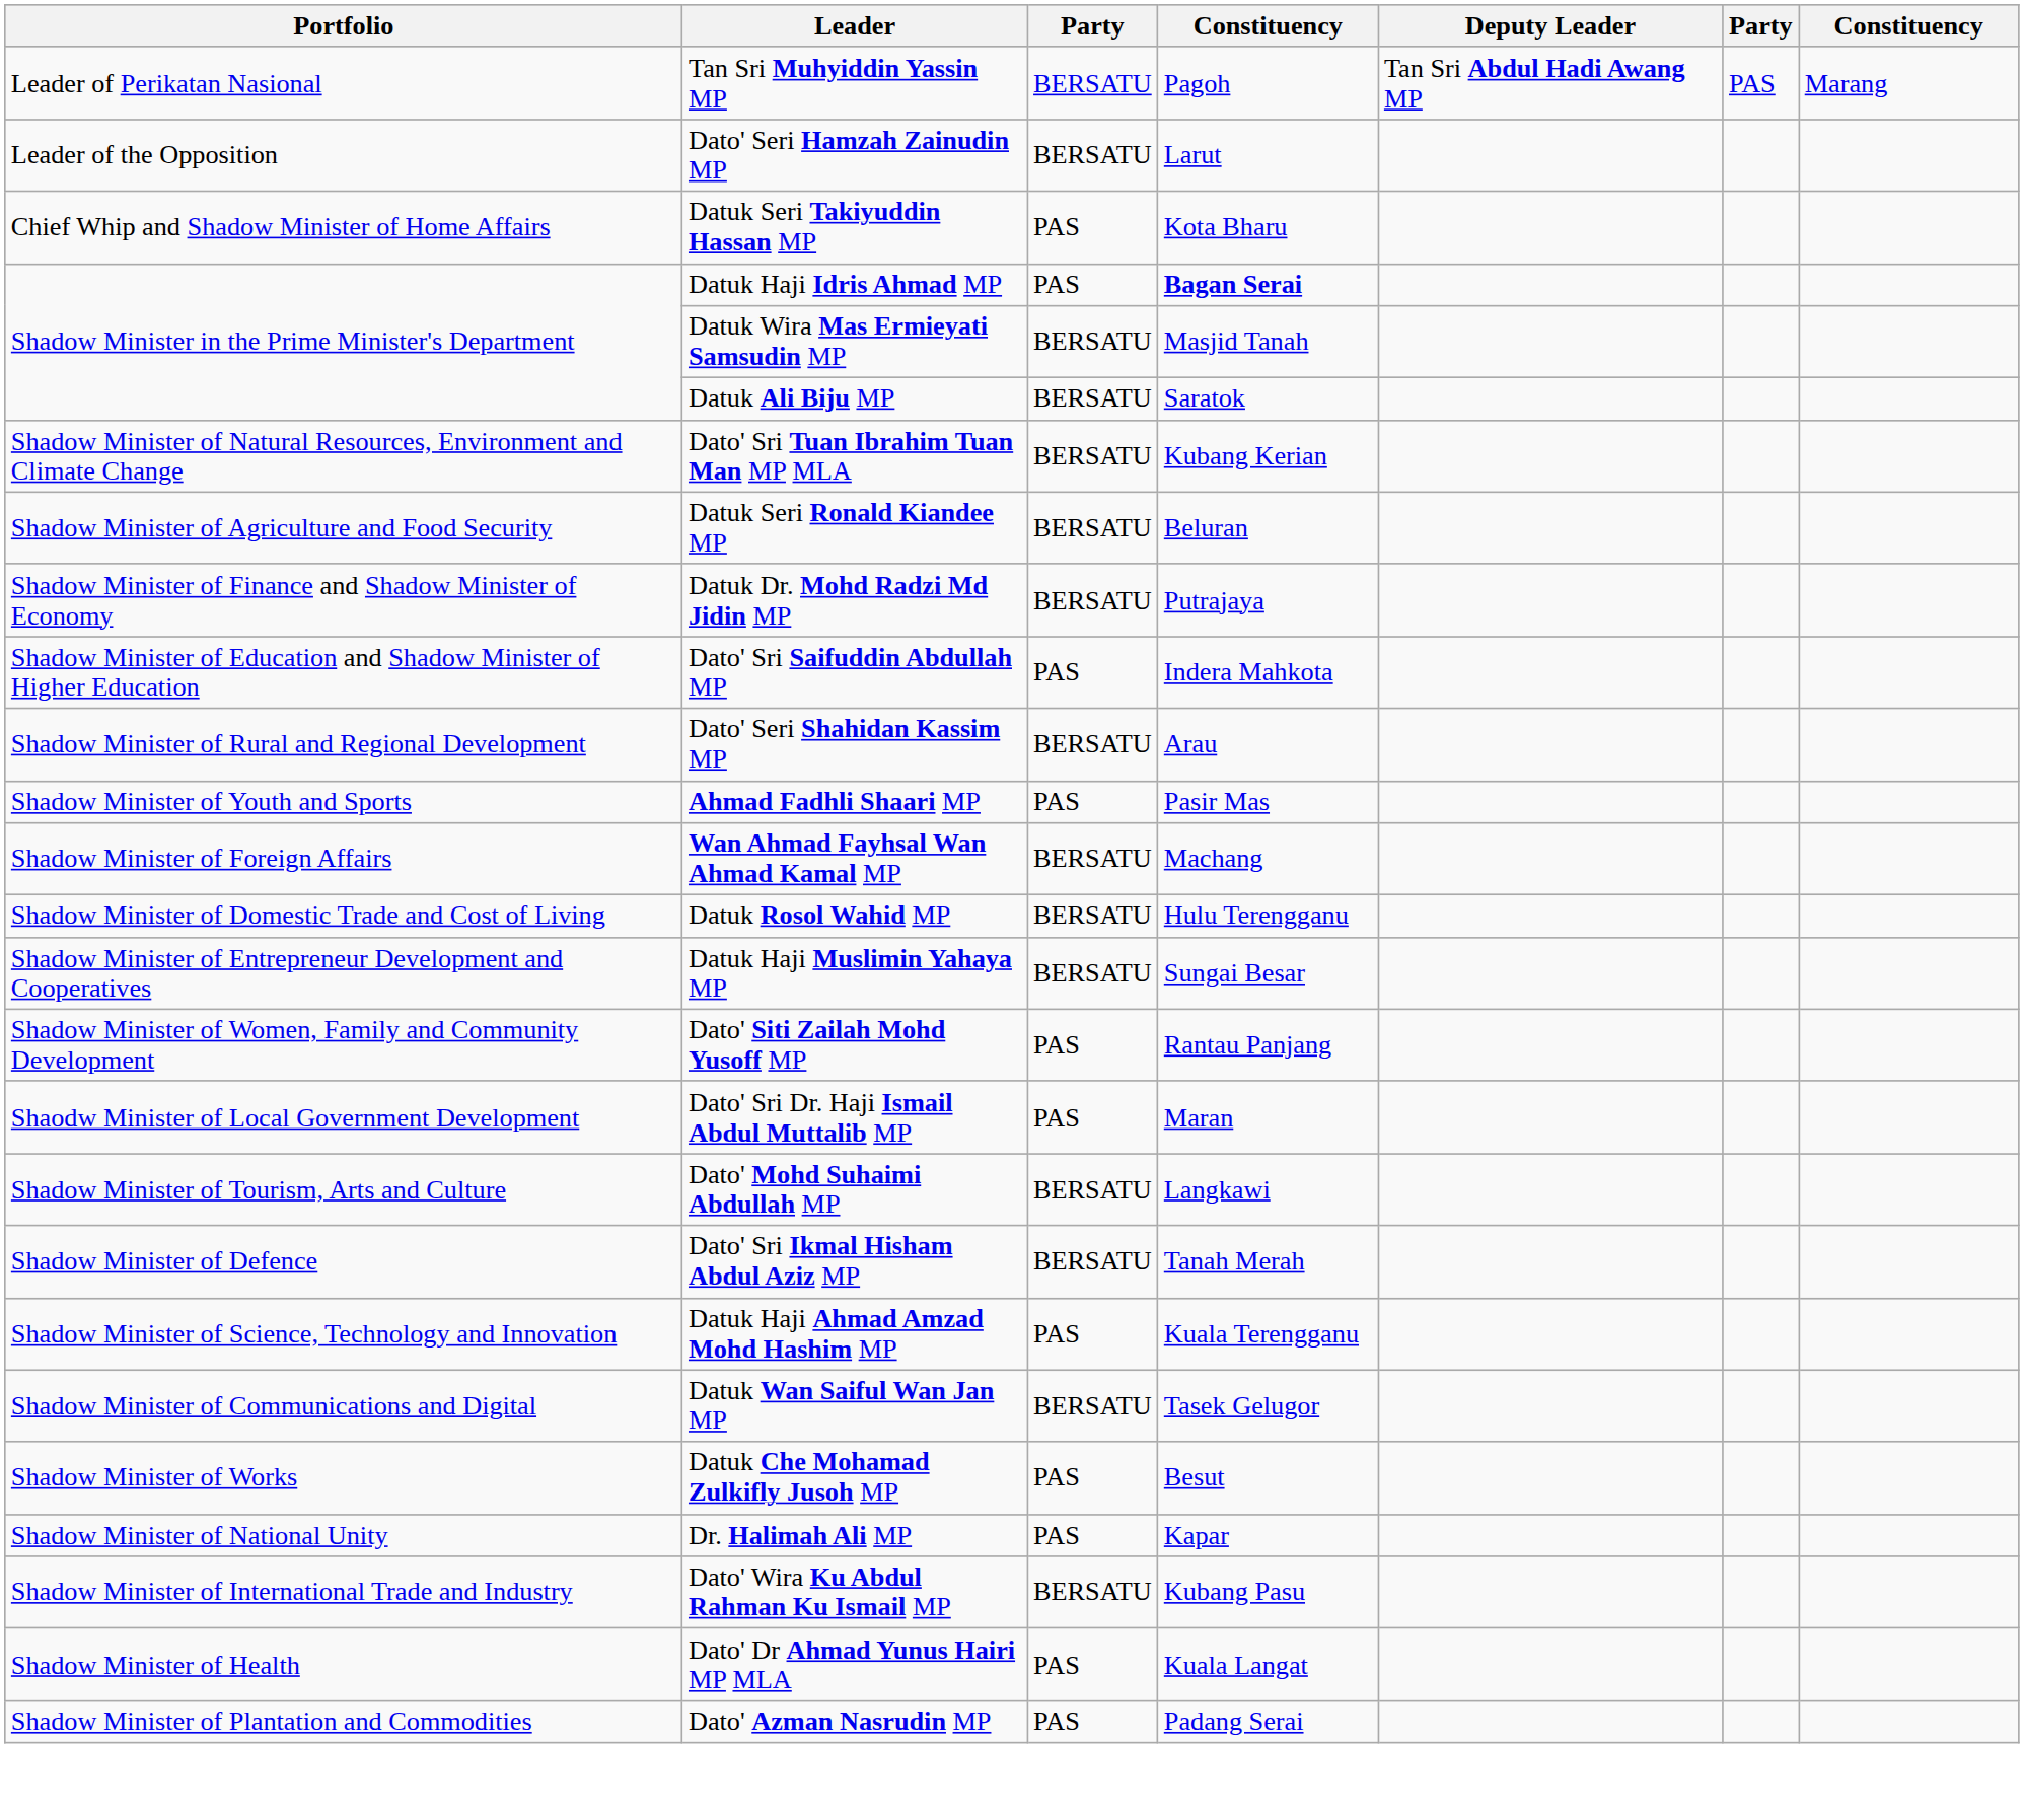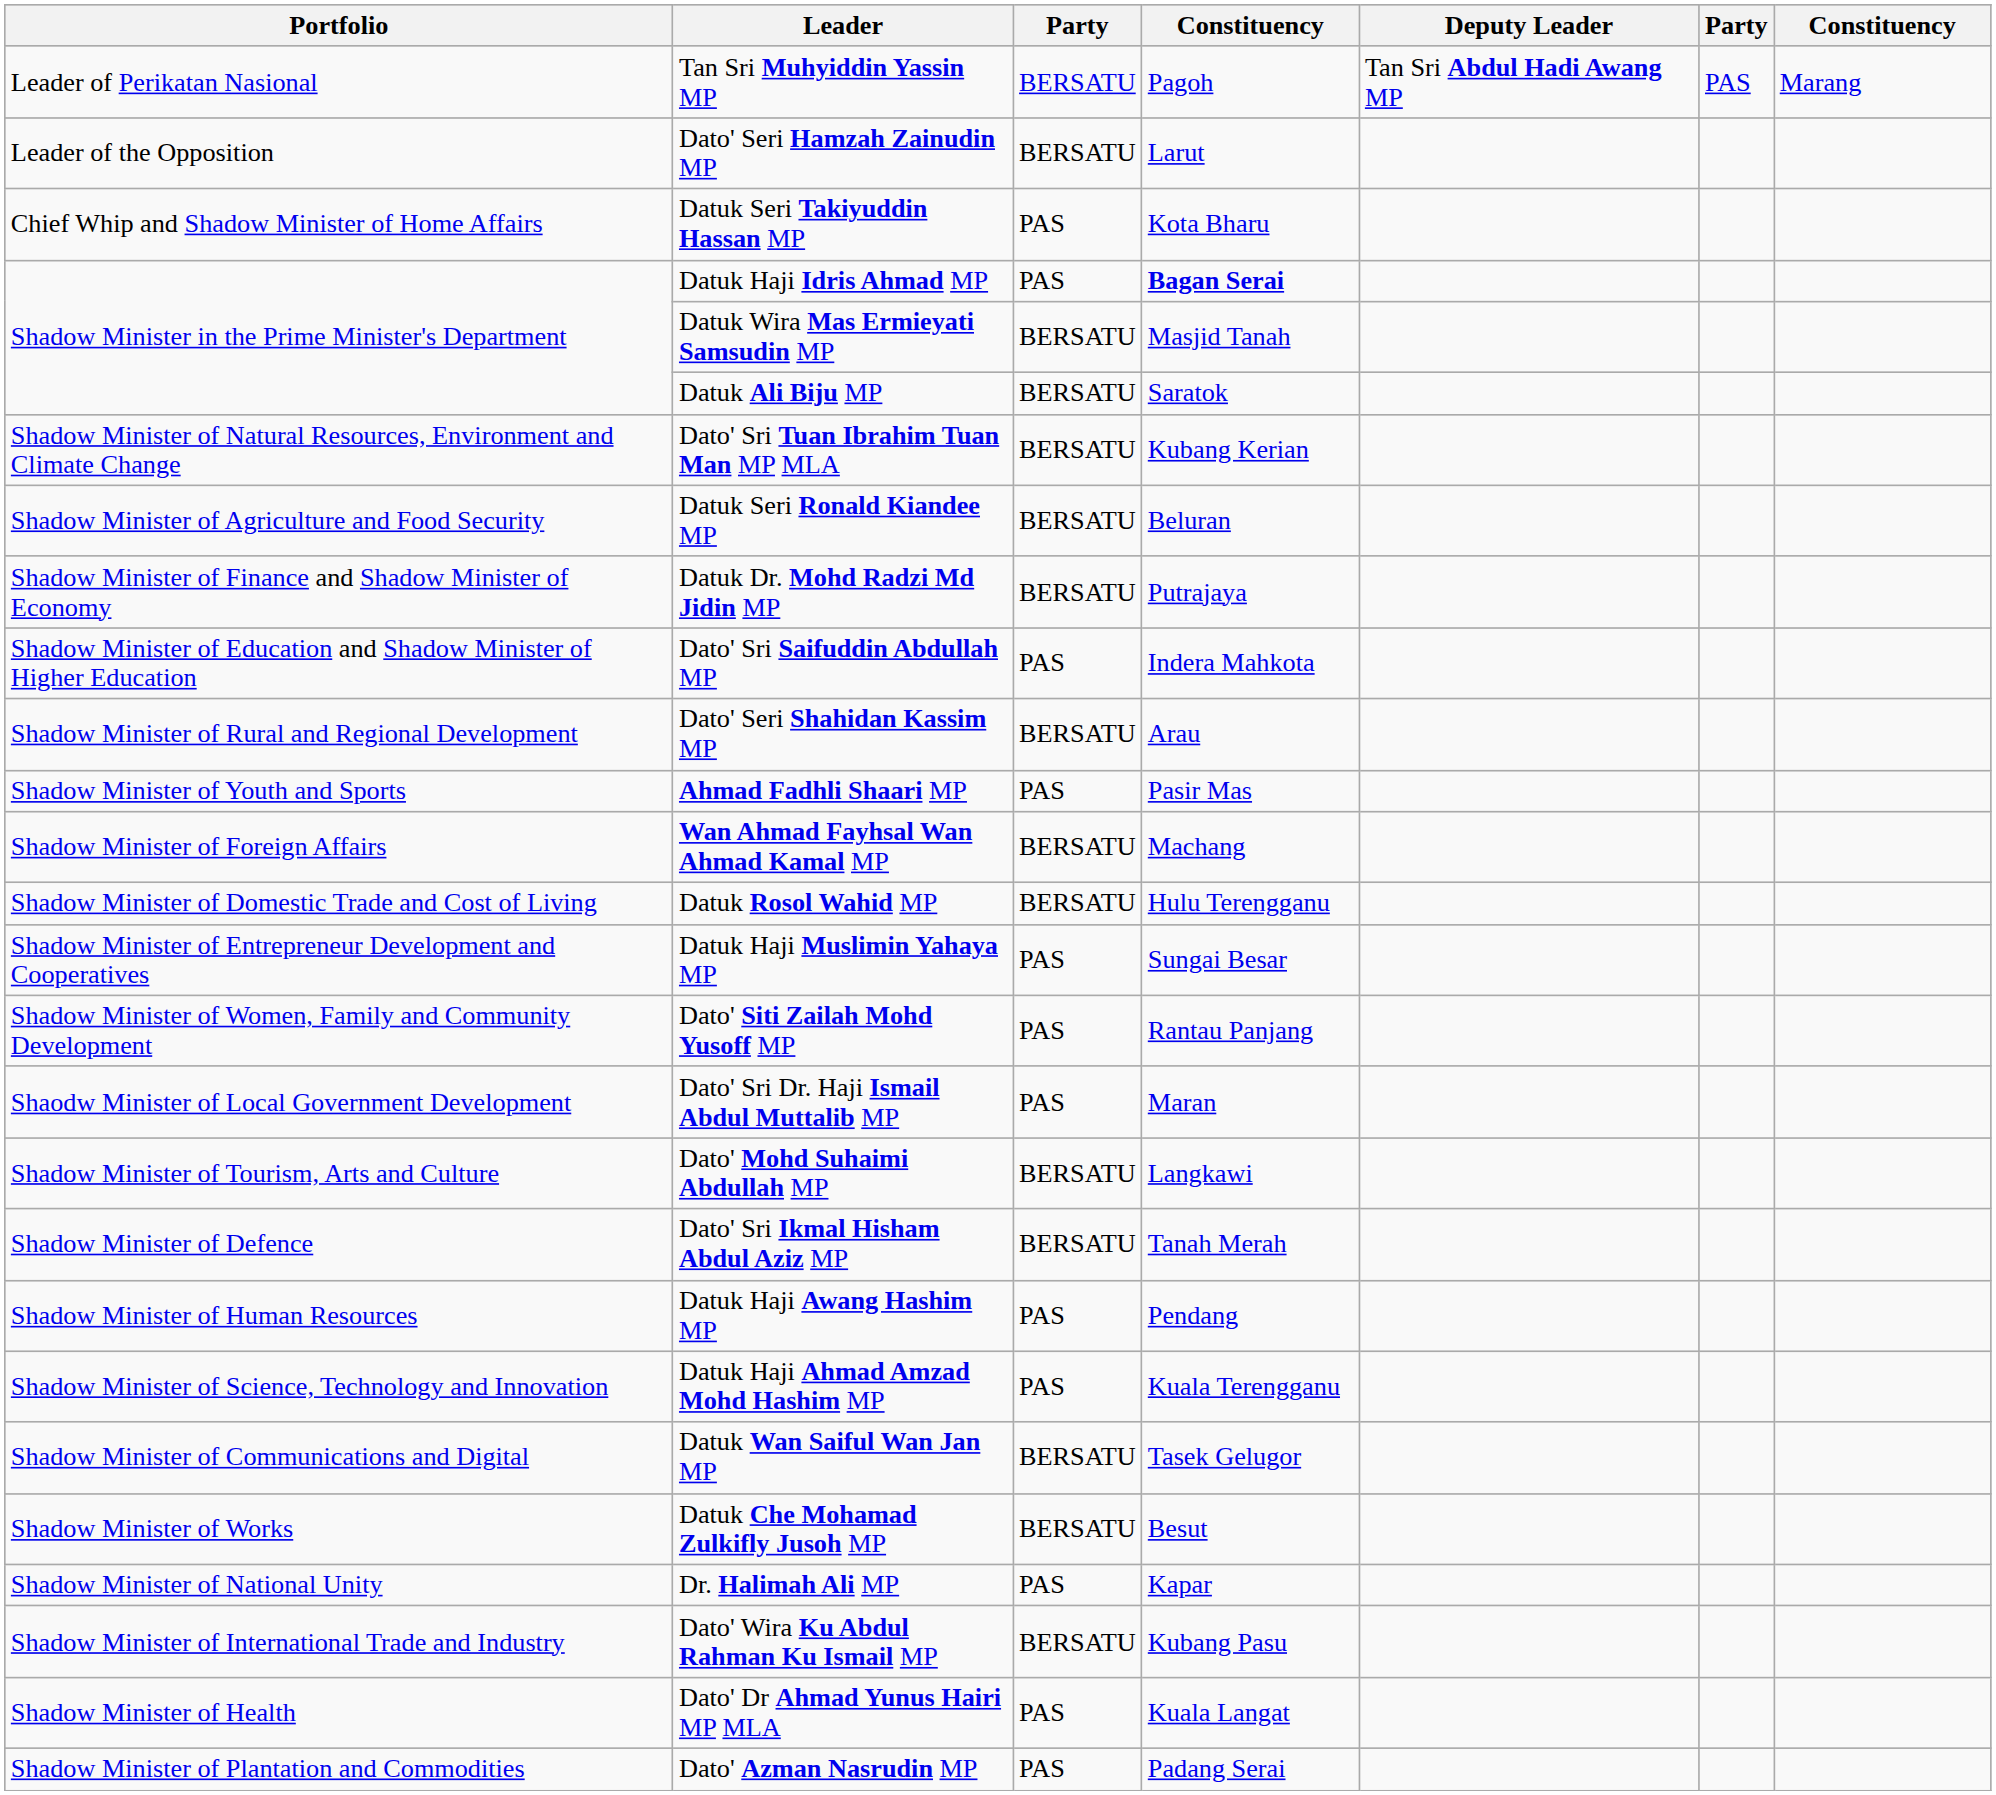 <table class="wikitable">
 <tr>
 <th width=400px>Portfolio</th>
 <th width=200px>Leader</th>
 <th>Party</th>
 <th width=125px>Constituency</th>
 <th width=200px>Deputy Leader</th>
 <th>Party</th>
 <th width=125px>Constituency</th>
 </tr>
 <tr>
 <td>Leader of <a href='#'>Perikatan Nasional</a></td>
 <td>Tan Sri <strong><a href='#'>Muhyiddin Yassin</a></strong> <a href='#'>MP</a></td>
 <td><a href='#'>BERSATU</a></td>
 <td><a href='#'>Pagoh</a></td>
 <td>Tan Sri <strong><a href='#'>Abdul Hadi Awang</a></strong> <a href='#'>MP</a></td>
 <td><a href='#'>PAS</a></td>
 <td><a href='#'>Marang</a></td>
 </tr>
 <tr>
 <td>Leader of the Opposition</td>
 <td>Dato' Seri <strong><a href='#'>Hamzah Zainudin</a></strong> <a href='#'>MP</a></td>
 <td>BERSATU</td>
 <td><a href='#'>Larut</a></td>
 <td></td>
 <td></td>
 <td></td>
 </tr>
 <tr>
 <td>Chief Whip and <a href='#'>Shadow Minister of Home Affairs</a></td>
 <td>Datuk Seri <strong><a href='#'>Takiyuddin Hassan</a></strong> <a href='#'>MP</a></td>
 <td>PAS</td>
 <td><a href='#'>Kota Bharu</a></td>
 <td></td>
 <td></td>
 <td></td>
 </tr>
 <tr>
 <td rowspan="3"><a href='#'>Shadow Minister in the Prime Minister's Department</a></td>
 <td>Datuk Haji <a href='#'><strong>Idris Ahmad</strong></a> <a href='#'>MP</a> </td>
 <td>PAS</td>
 <td><strong><a href='#'>Bagan Serai</a></strong></td>
 <td></td>
 <td></td>
 <td></td>
 </tr>
 <tr>
 <td>Datuk Wira <strong><a href='#'>Mas Ermieyati Samsudin</a></strong> <a href='#'>MP</a> </td>
 <td>BERSATU</td>
 <td><a href='#'>Masjid Tanah</a></td>
 <td></td>
 <td></td>
 <td></td>
 </tr>
 <tr>
 <td>Datuk <strong><a href='#'>Ali Biju</a></strong> <a href='#'>MP</a> </td>
 <td>BERSATU</td>
 <td><a href='#'>Saratok</a></td>
 <td></td>
 <td></td>
 <td></td>
 </tr>
 <tr>
 <td><a href='#'>Shadow Minister of Natural Resources, Environment and Climate Change</a></td>
 <td>Dato' Sri <strong><a href='#'>Tuan Ibrahim Tuan Man</a></strong> <a href='#'>MP</a> <a href='#'>MLA</a></td>
 <td>BERSATU</td>
 <td><a href='#'>Kubang Kerian</a></td>
 <td></td>
 <td></td>
 <td></td>
 </tr>
 <tr>
 <td><a href='#'>Shadow Minister of Agriculture and Food Security</a></td>
 <td>Datuk Seri <strong><a href='#'>Ronald Kiandee</a></strong> <a href='#'>MP</a></td>
 <td>BERSATU</td>
 <td><a href='#'>Beluran</a></td>
 <td></td>
 <td></td>
 <td></td>
 </tr>
 <tr>
 <td><a href='#'>Shadow Minister of Finance</a> and <a href='#'>Shadow Minister of Economy</a></td>
 <td>Datuk Dr. <strong><a href='#'>Mohd Radzi Md Jidin</a></strong> <a href='#'>MP</a></td>
 <td>BERSATU</td>
 <td><a href='#'>Putrajaya</a></td>
 <td></td>
 <td></td>
 <td></td>
 </tr>
 <tr>
 <td><a href='#'>Shadow Minister of Education</a> and <a href='#'>Shadow Minister of Higher Education</a></td>
 <td>Dato' Sri <strong><a href='#'>Saifuddin Abdullah</a></strong> <a href='#'>MP</a></td>
 <td>PAS</td>
 <td><a href='#'>Indera Mahkota</a></td>
 <td></td>
 <td></td>
 <td></td>
 </tr>
 <tr>
 <td><a href='#'>Shadow Minister of Rural and Regional Development</a></td>
 <td>Dato' Seri <strong><a href='#'>Shahidan Kassim</a></strong> <a href='#'>MP</a></td>
 <td>BERSATU</td>
 <td><a href='#'>Arau</a></td>
 <td></td>
 <td></td>
 <td></td>
 </tr>
 <tr>
 <td><a href='#'>Shadow Minister of Youth and Sports</a></td>
 <td><strong><a href='#'>Ahmad Fadhli Shaari</a></strong> <a href='#'>MP</a></td>
 <td>PAS</td>
 <td><a href='#'>Pasir Mas</a></td>
 <td></td>
 <td></td>
 <td></td>
 </tr>
 <tr>
 <td><a href='#'>Shadow Minister of Foreign Affairs</a></td>
 <td><strong><a href='#'>Wan Ahmad Fayhsal Wan Ahmad Kamal</a></strong> <a href='#'>MP</a></td>
 <td>BERSATU</td>
 <td><a href='#'>Machang</a></td>
 <td></td>
 <td></td>
 <td></td>
 </tr>
 <tr>
 <td><a href='#'>Shadow Minister of Domestic Trade and Cost of Living</a></td>
 <td>Datuk <strong><a href='#'>Rosol Wahid</a></strong> <a href='#'>MP</a></td>
 <td>BERSATU</td>
 <td><a href='#'>Hulu Terengganu</a></td>
 <td></td>
 <td></td>
 <td></td>
 </tr>
 <tr>
 <td><a href='#'>Shadow Minister of Entrepreneur Development and Cooperatives</a></td>
 <td>Datuk Haji <strong><a href='#'>Muslimin Yahaya</a></strong> <a href='#'>MP</a></td>
-<td>BERSATU</td>
+<td>PAS</td>
 <td><a href='#'>Sungai Besar</a></td>
 <td></td>
 <td></td>
 <td></td>
 </tr>
 <tr>
 <td><a href='#'>Shadow Minister of Women, Family and Community Development</a></td>
 <td>Dato' <strong><a href='#'>Siti Zailah Mohd Yusoff</a></strong> <a href='#'>MP</a></td>
 <td>PAS</td>
 <td><a href='#'>Rantau Panjang</a></td>
 <td></td>
 <td></td>
 <td></td>
 </tr>
 <tr>
 <td><a href='#'>Shaodw Minister of Local Government Development</a></td>
 <td>Dato' Sri Dr. Haji <strong><a href='#'>Ismail Abdul Muttalib</a></strong> <a href='#'>MP</a></td>
 <td>PAS</td>
 <td><a href='#'>Maran</a></td>
 <td></td>
 <td></td>
 <td></td>
 </tr>
 <tr>
 <td><a href='#'>Shadow Minister of Tourism, Arts and Culture</a></td>
 <td>Dato' <strong><a href='#'>Mohd Suhaimi Abdullah</a></strong> <a href='#'>MP</a></td>
 <td>BERSATU</td>
 <td><a href='#'>Langkawi</a></td>
 <td></td>
 <td></td>
 <td></td>
 </tr>
 <tr>
 <td><a href='#'>Shadow Minister of Defence</a></td>
 <td>Dato' Sri <strong><a href='#'>Ikmal Hisham Abdul Aziz</a></strong> <a href='#'>MP</a></td>
 <td>BERSATU</td>
 <td><a href='#'>Tanah Merah</a></td>
 <td></td>
 <td></td>
 <td></td>
 </tr>
 <tr>
+<td><a href='#'>Shadow Minister of Human Resources</a></td>
+<td>Datuk Haji <strong><a href='#'>Awang Hashim</a></strong> <a href='#'>MP</a></td>
+<td>PAS</td>
+<td><a href='#'>Pendang</a></td>
+<td></td>
+<td></td>
+<td></td>
+</tr>
+<tr>
 <td><a href='#'>Shadow Minister of Science, Technology and Innovation</a></td>
 <td>Datuk Haji <a href='#'><strong>Ahmad Amzad Mohd Hashim</strong></a> <a href='#'>MP</a></td>
 <td>PAS</td>
 <td><a href='#'>Kuala Terengganu</a></td>
 <td></td>
 <td></td>
 <td></td>
 </tr>
 <tr>
 <td><a href='#'>Shadow Minister of Communications and Digital</a></td>
 <td>Datuk <strong><a href='#'>Wan Saiful Wan Jan</a></strong> <a href='#'>MP</a></td>
 <td>BERSATU</td>
 <td><a href='#'>Tasek Gelugor</a></td>
 <td></td>
 <td></td>
 <td></td>
 </tr>
 <tr>
 <td><a href='#'>Shadow Minister of Works</a></td>
 <td>Datuk <strong><a href='#'>Che Mohamad Zulkifly Jusoh</a></strong> <a href='#'>MP</a></td>
-<td>PAS</td>
+<td>BERSATU</td>
 <td><a href='#'>Besut</a></td>
 <td></td>
 <td></td>
 <td></td>
 </tr>
 <tr>
 <td><a href='#'>Shadow Minister of National Unity</a></td>
 <td>Dr. <strong><a href='#'>Halimah Ali</a></strong> <a href='#'>MP</a></td>
 <td>PAS</td>
 <td><a href='#'>Kapar</a></td>
 <td></td>
 <td></td>
 <td></td>
 </tr>
 <tr>
 <td><a href='#'>Shadow Minister of International Trade and Industry</a></td>
 <td>Dato' Wira <strong><a href='#'>Ku Abdul Rahman Ku Ismail</a></strong> <a href='#'>MP</a></td>
 <td>BERSATU</td>
 <td><a href='#'>Kubang Pasu</a></td>
 <td></td>
 <td></td>
 <td></td>
 </tr>
 <tr>
 <td><a href='#'>Shadow Minister of Health</a></td>
 <td>Dato' Dr <strong><a href='#'>Ahmad Yunus Hairi</a></strong> <a href='#'>MP</a> <a href='#'>MLA</a></td>
 <td>PAS</td>
 <td><a href='#'>Kuala Langat</a></td>
 <td></td>
 <td></td>
 <td></td>
 </tr>
 <tr>
 <td><a href='#'>Shadow Minister of Plantation and Commodities</a></td>
 <td>Dato' <strong><a href='#'>Azman Nasrudin</a></strong> <a href='#'>MP</a></td>
 <td>PAS</td>
 <td><a href='#'>Padang Serai</a></td>
 <td></td>
 <td></td>
 <td></td>
 </tr>
 </table>
